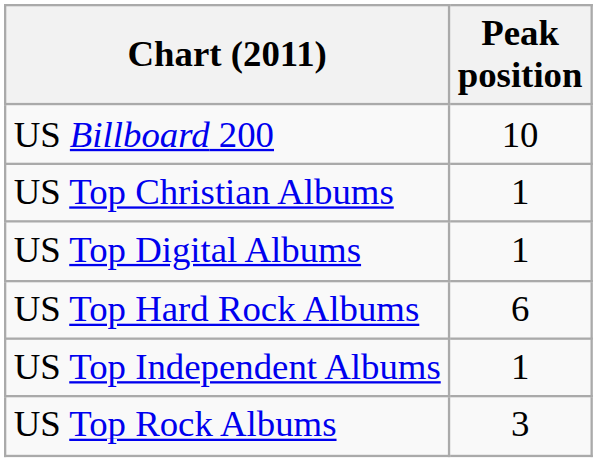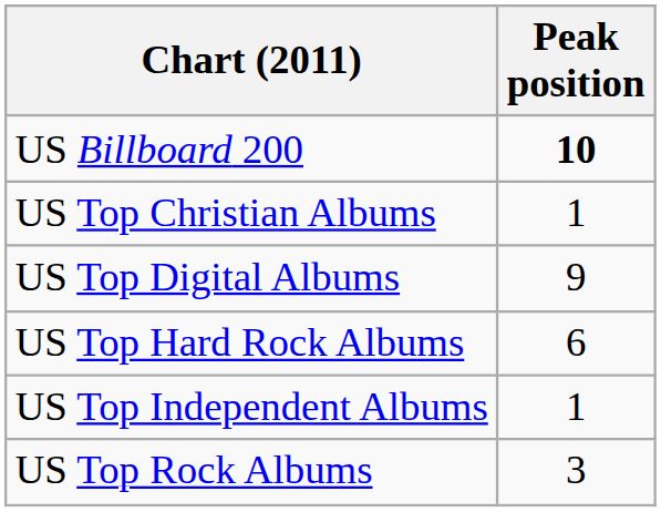 <table class="wikitable">
 <tr>
 <th>Chart (2011)</th>
 <th>Peak<br>position</th>
 </tr>
 <tr>
 <td>US <a href='#'><em>Billboard</em> 200</a></td>
-<td style="text-align:center;">10</td>
+<td style="text-align:center;"><strong>10</strong></td>
 </tr>
 <tr>
 <td>US <a href='#'>Top Christian Albums</a></td>
 <td style="text-align:center;">1</td>
 </tr>
 <tr>
 <td>US <a href='#'>Top Digital Albums</a></td>
-<td style="text-align:center;">1</td>
+<td style="text-align:center;">9</td>
 </tr>
 <tr>
 <td>US <a href='#'>Top Hard Rock Albums</a></td>
 <td style="text-align:center;">6</td>
 </tr>
 <tr>
 <td>US <a href='#'>Top Independent Albums</a></td>
 <td style="text-align:center;">1</td>
 </tr>
 <tr>
 <td>US <a href='#'>Top Rock Albums</a></td>
 <td style="text-align:center;">3</td>
 </tr>
 </table>
